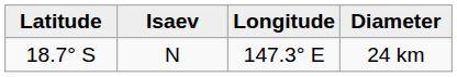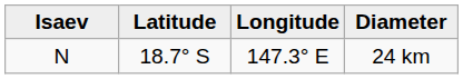 <table class="wikitable">
 <tr>
+<th width="25%" style="background:#eeeeee;">Isaev</th>
 <th width="25%" style="background:#eeeeee;">Latitude</th>
-<th width="25%" style="background:#eeeeee;">Isaev</th>
 <th width="25%" style="background:#eeeeee;">Longitude</th>
 <th width="25%" style="background:#eeeeee;">Diameter</th>
 </tr>
 <tr>
+<td align="center">N</td>
 <td align="center">18.7° S</td>
-<td align="center">N</td>
 <td align="center">147.3° E</td>
 <td align="center">24 km</td>
 </tr>
 </table>
